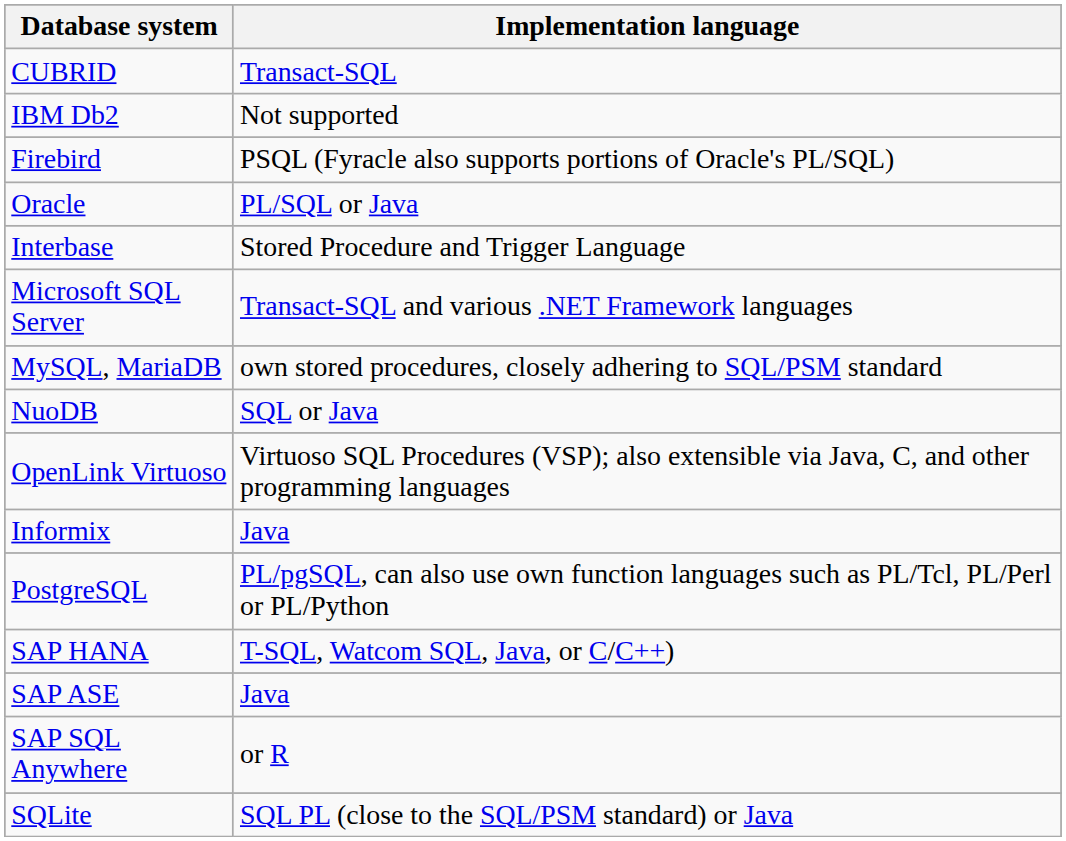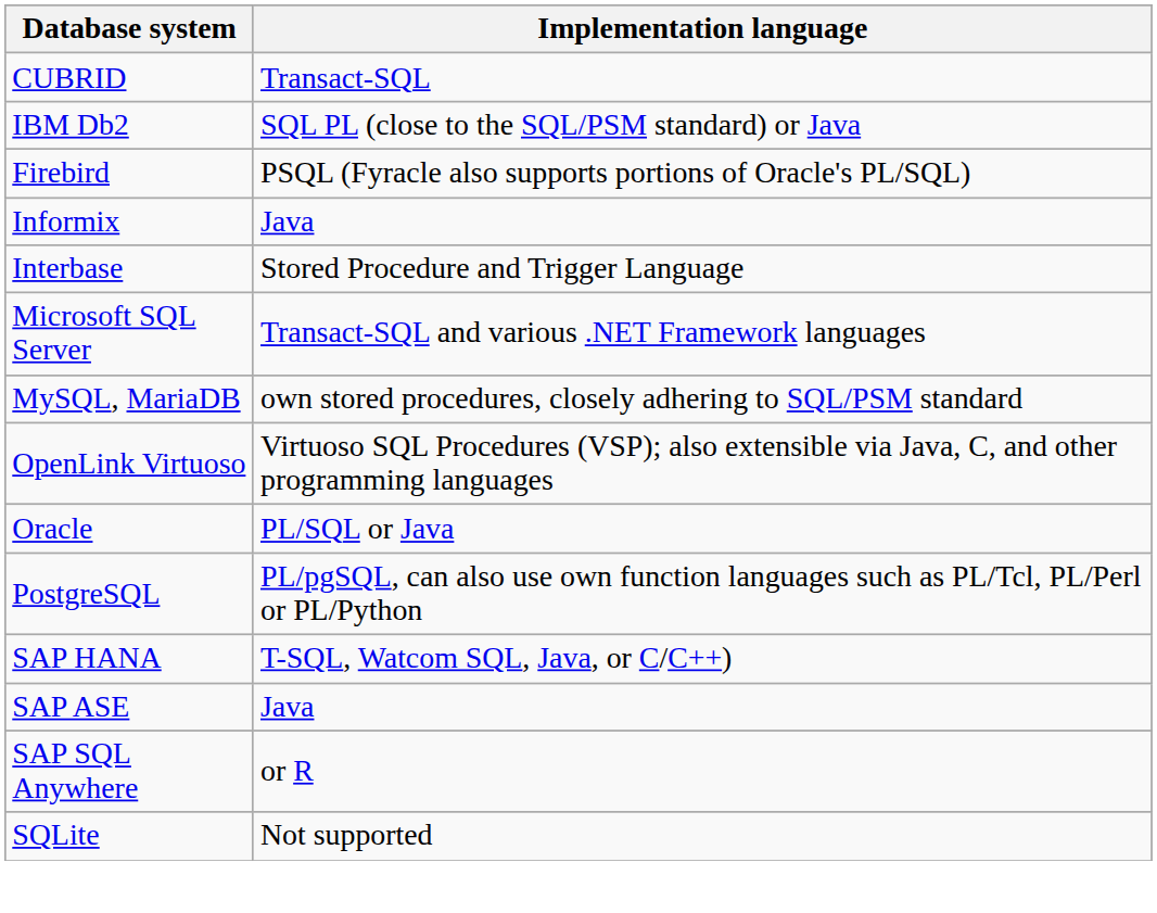 <table class="wikitable sortable">
 <tr>
 <th>Database system</th>
 <th>Implementation language</th>
 </tr>
 <tr>
 <td><a href='#'>CUBRID</a></td>
 <td><a href='#'>Transact-SQL</a></td>
 </tr>
 <tr>
 <td><a href='#'>IBM Db2</a></td>
-<td>Not supported</td>
+<td><a href='#'>SQL PL</a> (close to the <a href='#'>SQL/PSM</a> standard) or <a href='#'>Java</a></td>
 </tr>
 <tr>
 <td><a href='#'>Firebird</a></td>
 <td>PSQL (Fyracle also supports portions of Oracle's PL/SQL)</td>
 </tr>
 <tr>
-<td><a href='#'>Oracle</a></td>
-<td><a href='#'>PL/SQL</a> or <a href='#'>Java</a></td>
+<td><a href='#'>Informix</a></td>
+<td><a href='#'>Java</a></td>
 </tr>
 <tr>
 <td><a href='#'>Interbase</a></td>
 <td>Stored Procedure and Trigger Language</td>
 </tr>
 <tr>
 <td><a href='#'>Microsoft SQL Server</a></td>
 <td><a href='#'>Transact-SQL</a> and various <a href='#'>.NET Framework</a> languages</td>
 </tr>
 <tr>
 <td><a href='#'>MySQL</a>, <a href='#'>MariaDB</a></td>
 <td>own stored procedures, closely adhering to <a href='#'>SQL/PSM</a> standard</td>
 </tr>
 <tr>
-<td><a href='#'>NuoDB</a></td>
-<td><a href='#'>SQL</a> or <a href='#'>Java</a></td>
-</tr>
-<tr>
 <td><a href='#'>OpenLink Virtuoso</a></td>
 <td>Virtuoso SQL Procedures (VSP); also extensible via Java, C, and other programming languages</td>
 </tr>
 <tr>
-<td><a href='#'>Informix</a></td>
-<td><a href='#'>Java</a></td>
+<td><a href='#'>Oracle</a></td>
+<td><a href='#'>PL/SQL</a> or <a href='#'>Java</a></td>
 </tr>
 <tr>
 <td><a href='#'>PostgreSQL</a></td>
 <td><a href='#'>PL/pgSQL</a>, can also use own function languages such as PL/Tcl, PL/Perl or PL/Python</td>
 </tr>
 <tr>
 <td><a href='#'>SAP HANA</a></td>
 <td><a href='#'>T-SQL</a>, <a href='#'>Watcom SQL</a>, <a href='#'>Java</a>, or <a href='#'>C</a>/<a href='#'>C++</a>)</td>
 </tr>
 <tr>
 <td><a href='#'>SAP ASE</a></td>
 <td><a href='#'>Java</a></td>
 </tr>
 <tr>
 <td><a href='#'>SAP SQL Anywhere</a></td>
 <td> or <a href='#'>R</a></td>
 </tr>
 <tr>
 <td><a href='#'>SQLite</a></td>
-<td><a href='#'>SQL PL</a> (close to the <a href='#'>SQL/PSM</a> standard) or <a href='#'>Java</a></td>
+<td>Not supported</td>
 </tr>
 </table>
